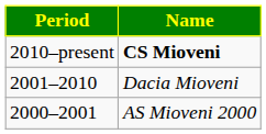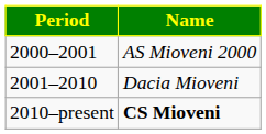 <table class="wikitable" style="text-align: left" align="right">
 <tr>
 <th style="background:green;color:yellow;border:1px solid yellow;">Period</th>
 <th style="background:green;color:yellow;border:1px solid yellow;">Name</th>
 </tr>
 <tr>
-<td>2010–present</td>
-<td align=left><strong>CS Mioveni</strong></td>
+<td>2000–2001</td>
+<td align=left><em>AS Mioveni 2000</em></td>
 </tr>
 <tr>
 <td>2001–2010</td>
 <td align=left><em>Dacia Mioveni</em></td>
 </tr>
 <tr>
-<td>2000–2001</td>
-<td align=left><em>AS Mioveni 2000</em></td>
+<td>2010–present</td>
+<td align=left><strong>CS Mioveni</strong></td>
 </tr>
 </table>
